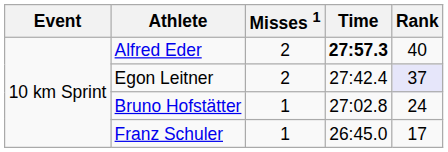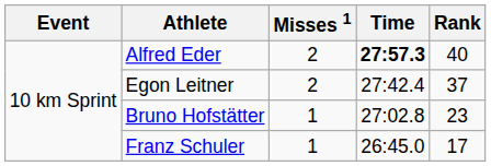 <table class="wikitable" style="font-size:90%">
 <tr>
 <th>Event</th>
 <th>Athlete</th>
 <th>Misses <sup>1</sup></th>
 <th>Time</th>
 <th>Rank</th>
 </tr>
 <tr>
 <td rowspan="4">10 km Sprint</td>
 <td><a href='#'>Alfred Eder</a></td>
 <td align="center">2</td>
 <td align="center"><strong>27:57.3</strong></td>
 <td align="center">40</td>
 </tr>
 <tr>
 <td>Egon Leitner</td>
 <td align="center">2</td>
 <td align="center">27:42.4</td>
-<td align="center" style="background: lavender;">37</td>
+<td align="center">37</td>
 </tr>
 <tr>
 <td><a href='#'>Bruno Hofstätter</a></td>
 <td align="center">1</td>
 <td align="center">27:02.8</td>
-<td align="center">24</td>
+<td align="center">23</td>
 </tr>
 <tr>
 <td><a href='#'>Franz Schuler</a></td>
 <td align="center">1</td>
 <td align="center">26:45.0</td>
 <td align="center">17</td>
 </tr>
 </table>
